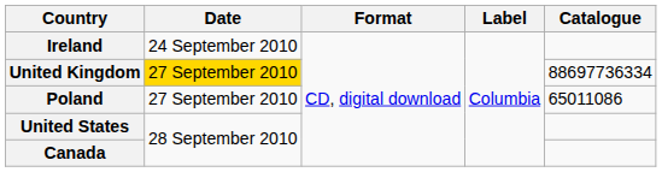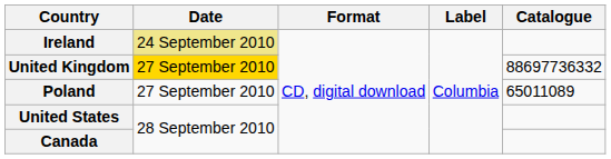 <table class="wikitable plainrowheaders">
 <tr>
 <th>Country</th>
 <th>Date</th>
 <th>Format</th>
 <th>Label</th>
 <th>Catalogue</th>
 </tr>
 <tr>
 <th scope="row">Ireland</th>
-<td>24 September 2010</td>
+<td style="background: khaki;">24 September 2010</td>
 <td rowspan=5><a href='#'>CD</a>, <a href='#'>digital download</a></td>
 <td rowspan=5><a href='#'>Columbia</a></td>
 <td></td>
 </tr>
 <tr>
 <th scope="row">United Kingdom</th>
 <td style="background: gold;">27 September 2010</td>
-<td>88697736334</td>
+<td>88697736332</td>
 </tr>
 <tr>
 <th scope="row">Poland</th>
 <td>27 September 2010</td>
-<td>65011086</td>
+<td>65011089</td>
 </tr>
 <tr>
 <th scope="row">United States</th>
 <td rowspan=2>28 September 2010</td>
 <td></td>
 </tr>
 <tr>
 <th scope="row">Canada</th>
 <td></td>
 </tr>
 </table>
